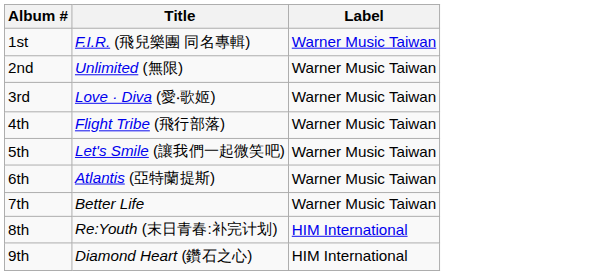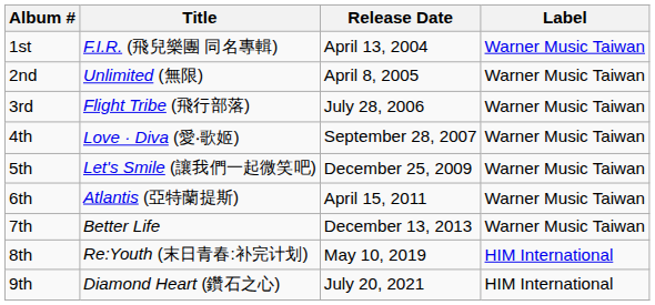 <table class="wikitable">
 <tr>
 <th>Album #</th>
 <th>Title</th>
+<th>Release Date</th>
 <th>Label</th>
 </tr>
 <tr>
 <td>1st</td>
 <td><em><a href='#'>F.I.R.</a></em> (飛兒樂團 同名專輯)</td>
+<td>April 13, 2004</td>
 <td><a href='#'>Warner Music Taiwan</a></td>
 </tr>
 <tr>
 <td>2nd</td>
 <td><em><a href='#'>Unlimited</a></em> (無限)</td>
+<td>April 8, 2005</td>
 <td>Warner Music Taiwan</td>
 </tr>
 <tr>
 <td>3rd</td>
-<td><em><a href='#'>Love · Diva</a></em> (愛‧歌姬)</td>
+<td><em><a href='#'>Flight Tribe</a></em> (飛行部落)</td>
+<td>July 28, 2006</td>
 <td>Warner Music Taiwan</td>
 </tr>
 <tr>
 <td>4th</td>
-<td><em><a href='#'>Flight Tribe</a></em> (飛行部落)</td>
+<td><em><a href='#'>Love · Diva</a></em> (愛‧歌姬)</td>
+<td>September 28, 2007</td>
 <td>Warner Music Taiwan</td>
 </tr>
 <tr>
 <td>5th</td>
 <td><em><a href='#'>Let's Smile</a></em> (讓我們一起微笑吧)</td>
+<td>December 25, 2009</td>
 <td>Warner Music Taiwan</td>
 </tr>
 <tr>
 <td>6th</td>
 <td><em><a href='#'>Atlantis</a></em> (亞特蘭提斯)</td>
+<td>April 15, 2011</td>
 <td>Warner Music Taiwan</td>
 </tr>
 <tr>
 <td>7th</td>
 <td><em>Better Life</em></td>
+<td>December 13, 2013</td>
 <td>Warner Music Taiwan</td>
 </tr>
 <tr>
 <td>8th</td>
 <td><em>Re:Youth</em> (末日青春:补完计划)</td>
+<td>May 10, 2019</td>
 <td><a href='#'>HIM International</a></td>
 </tr>
 <tr>
 <td>9th</td>
 <td><em>Diamond Heart</em> (鑽石之心)</td>
+<td>July 20, 2021</td>
 <td>HIM International</td>
 </tr>
 </table>
